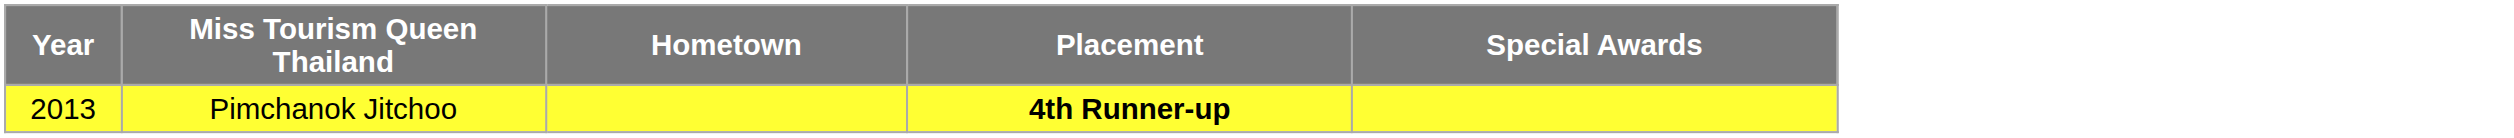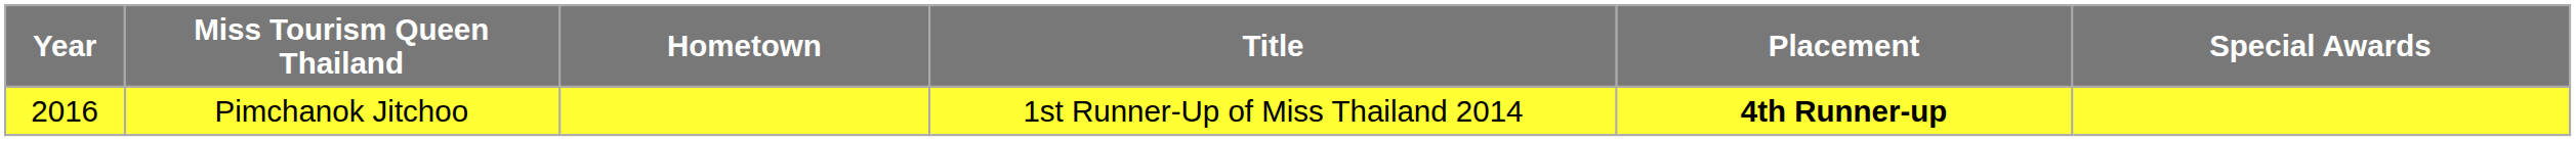 <table class="wikitable sortable" style="font-size: 90%; text-align:center">
 <tr>
 <th width="50" style="background-color:#787878;color:#FFFFFF;">Year</th>
 <th width="200" style="background-color:#787878;color:#FFFFFF;">Miss Tourism Queen Thailand</th>
 <th width="170" style="background-color:#787878;color:#FFFFFF;">Hometown</th>
+<th width="320" style="background-color:#787878;color:#FFFFFF;">Title</th>
 <th width="210" style="background-color:#787878;color:#FFFFFF;">Placement</th>
 <th width="230" style="background-color:#787878;color:#FFFFFF;">Special Awards</th>
 </tr>
 <tr style="background-color:#FFFF33">
-<td>2013</td>
+<td>2016</td>
 <td>Pimchanok Jitchoo</td>
 <td align=left></td>
+<td>1st Runner-Up of Miss Thailand 2014</td>
 <td align="center"><strong>4th Runner-up</strong></td>
 <td></td>
 </tr>
 </table>
